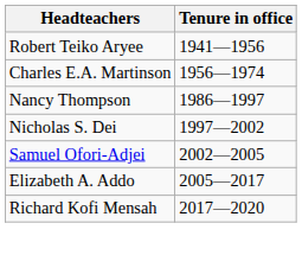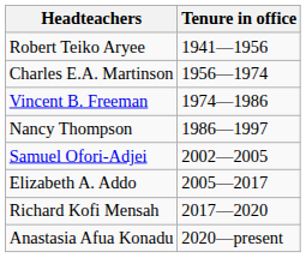 <table class="wikitable">
 <tr>
 <th>Headteachers</th>
 <th>Tenure in office</th>
 </tr>
 <tr>
 <td>Robert Teiko Aryee</td>
 <td>1941—1956</td>
 </tr>
 <tr>
 <td>Charles E.A. Martinson</td>
 <td>1956—1974</td>
 </tr>
 <tr>
+<td><a href='#'>Vincent B. Freeman</a></td>
+<td>1974—1986</td>
+</tr>
+<tr>
 <td>Nancy Thompson</td>
 <td>1986—1997</td>
-</tr>
-<tr>
-<td>Nicholas S. Dei</td>
-<td>1997—2002</td>
 </tr>
 <tr>
 <td><a href='#'>Samuel Ofori-Adjei</a></td>
 <td>2002—2005</td>
 </tr>
 <tr>
 <td>Elizabeth A. Addo</td>
 <td>2005—2017</td>
 </tr>
 <tr>
 <td>Richard Kofi Mensah</td>
 <td>2017—2020</td>
 </tr>
+<tr>
+<td>Anastasia Afua Konadu</td>
+<td>2020—present</td>
+</tr>
 </table>
